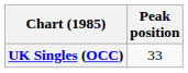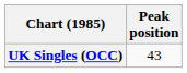 <table class="wikitable plainrowheaders" style="text-align:center">
 <tr>
 <th scope="col">Chart (1985)</th>
 <th scope="col">Peak<br>position</th>
 </tr>
 <tr>
 <th scope="row"><a href='#'>UK Singles</a> (<a href='#'>OCC</a>)</th>
-<td>33</td>
+<td>43</td>
 </tr>
 </table>
